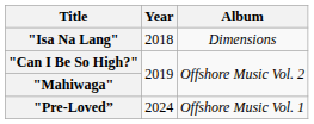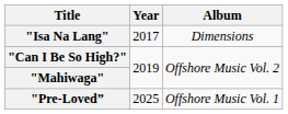 <table class="wikitable plainrowheaders" style="text-align:center;">
 <tr>
 <th scope="col">Title</th>
 <th scope="col" style="width:1em;">Year</th>
 <th scope="col">Album</th>
 </tr>
 <tr>
 <th scope="row">"Isa Na Lang"</th>
-<td>2018</td>
+<td>2017</td>
 <td><em>Dimensions</em> </td>
 </tr>
 <tr>
 <th scope="row">"Can I Be So High?"</th>
 <td rowspan="2">2019</td>
 <td rowspan="2"><em>Offshore Music Vol. 2</em></td>
 </tr>
 <tr>
 <th scope="row">"Mahiwaga"</th>
 </tr>
 <tr>
 <th scope="row">"Pre-Loved” </th>
-<td>2024</td>
+<td>2025</td>
 <td><em>Offshore Music Vol. 1</em></td>
 </tr>
 </table>
